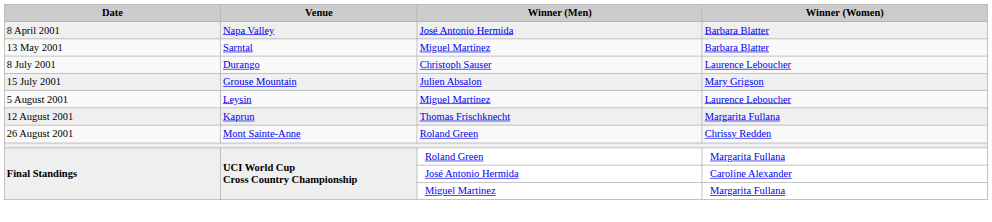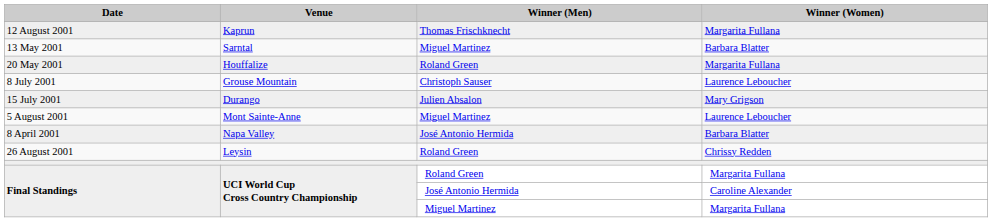 <table class="wikitable" width=90% bgcolor="#f7f8ff" cellpadding="3" cellspacing="0" border="1" style="font-size: 95%; border: gray solid 1px; border-collapse: collapse;">
 <tr bgcolor="#CCCCCC">
 <td align="center"><strong>Date</strong></td>
 <td width=20% align="center"><strong>Venue</strong></td>
 <td width=29% align="center"><strong>Winner (Men)</strong></td>
 <td width=29% align="center"><strong>Winner (Women)</strong></td>
 </tr>
 <tr bgcolor="#EFEFEF">
-<td>8 April 2001</td>
-<td> <a href='#'>Napa Valley</a></td>
-<td> <a href='#'>José Antonio Hermida</a></td>
-<td> <a href='#'>Barbara Blatter</a></td>
+<td>12 August 2001</td>
+<td> <a href='#'>Kaprun</a></td>
+<td> <a href='#'>Thomas Frischknecht</a></td>
+<td> <a href='#'>Margarita Fullana</a></td>
 </tr>
 <tr>
 <td>13 May 2001</td>
 <td> <a href='#'>Sarntal</a></td>
 <td> <a href='#'>Miguel Martinez</a></td>
 <td> <a href='#'>Barbara Blatter</a></td>
 </tr>
+<tr bgcolor="#EFEFEF">
+<td>20 May 2001</td>
+<td> <a href='#'>Houffalize</a></td>
+<td> <a href='#'>Roland Green</a></td>
+<td> <a href='#'>Margarita Fullana</a></td>
+</tr>
 <tr>
 <td>8 July 2001</td>
-<td> <a href='#'>Durango</a></td>
+<td> <a href='#'>Grouse Mountain</a></td>
 <td> <a href='#'>Christoph Sauser</a></td>
 <td> <a href='#'>Laurence Leboucher</a></td>
 </tr>
 <tr bgcolor="#EFEFEF">
 <td>15 July 2001</td>
-<td> <a href='#'>Grouse Mountain</a></td>
+<td> <a href='#'>Durango</a></td>
 <td> <a href='#'>Julien Absalon</a></td>
 <td> <a href='#'>Mary Grigson</a></td>
 </tr>
 <tr>
 <td>5 August 2001</td>
-<td> <a href='#'>Leysin</a></td>
+<td> <a href='#'>Mont Sainte-Anne</a></td>
 <td> <a href='#'>Miguel Martinez</a></td>
 <td> <a href='#'>Laurence Leboucher</a></td>
 </tr>
 <tr bgcolor="#EFEFEF">
-<td>12 August 2001</td>
-<td> <a href='#'>Kaprun</a></td>
-<td> <a href='#'>Thomas Frischknecht</a></td>
-<td> <a href='#'>Margarita Fullana</a></td>
+<td>8 April 2001</td>
+<td> <a href='#'>Napa Valley</a></td>
+<td> <a href='#'>José Antonio Hermida</a></td>
+<td> <a href='#'>Barbara Blatter</a></td>
 </tr>
 <tr>
 <td>26 August 2001</td>
-<td> <a href='#'>Mont Sainte-Anne</a></td>
+<td> <a href='#'>Leysin</a></td>
 <td> <a href='#'>Roland Green</a></td>
 <td> <a href='#'>Chrissy Redden</a></td>
 </tr>
 <tr bgcolor="#EFEFEF">
 <td colspan=4></td>
 </tr>
 <tr bgcolor="#EFEFEF">
 <td rowspan=3><strong>Final Standings</strong></td>
 <td rowspan=3><strong>UCI World Cup<br> Cross Country Championship</strong></td>
 <td bgcolor="#ffffff">    <a href='#'>Roland Green</a></td>
 <td bgcolor="#ffffff">    <a href='#'>Margarita Fullana</a></td>
 </tr>
 <tr>
 <td bgcolor="#ffffff">    <a href='#'>José Antonio Hermida</a></td>
 <td bgcolor="#ffffff">    <a href='#'>Caroline Alexander</a></td>
 </tr>
 <tr>
 <td bgcolor="#ffffff">    <a href='#'>Miguel Martinez</a></td>
 <td bgcolor="#ffffff">    <a href='#'>Margarita Fullana</a></td>
 </tr>
 </table>
